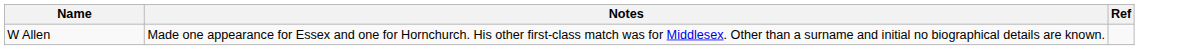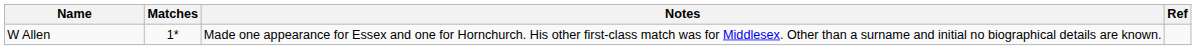 <table class="wikitable">
 <tr>
 <th style="width:170px">Name</th>
+<th>Matches</th>
 <th>Notes</th>
 <th>Ref</th>
 </tr>
 <tr>
 <td>W Allen</td>
+<td align=center>1*</td>
 <td>Made one appearance for Essex and one for Hornchurch. His other first-class match was for <a href='#'>Middlesex</a>. Other than a surname and initial no biographical details are known.</td>
 <td></td>
 </tr>
 </table>
